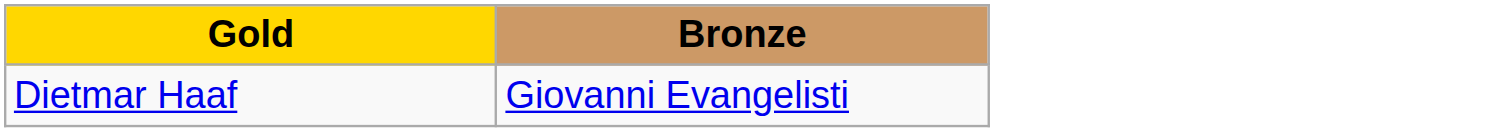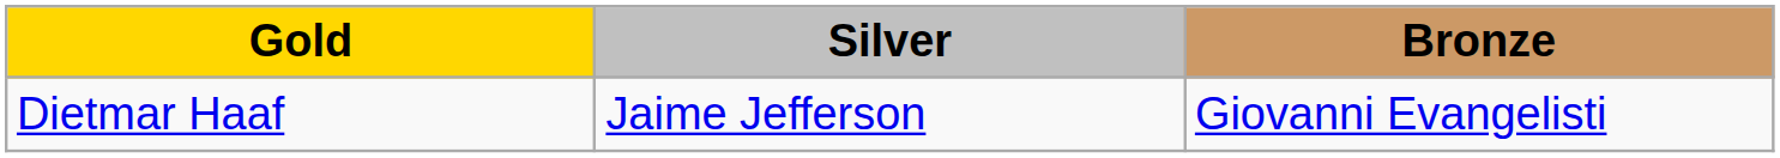 <table class="wikitable" style="text-align:left">
 <tr align="center">
 <td width=200 bgcolor=gold><strong>Gold</strong></td>
+<td width=200 bgcolor=silver><strong>Silver</strong></td>
 <td width=200 bgcolor=CC9966><strong>Bronze</strong></td>
 </tr>
 <tr>
 <td><a href='#'>Dietmar Haaf</a><br><em></em></td>
+<td><a href='#'>Jaime Jefferson</a><br><em></em></td>
 <td><a href='#'>Giovanni Evangelisti</a><br><em></em></td>
 </tr>
 </table>
